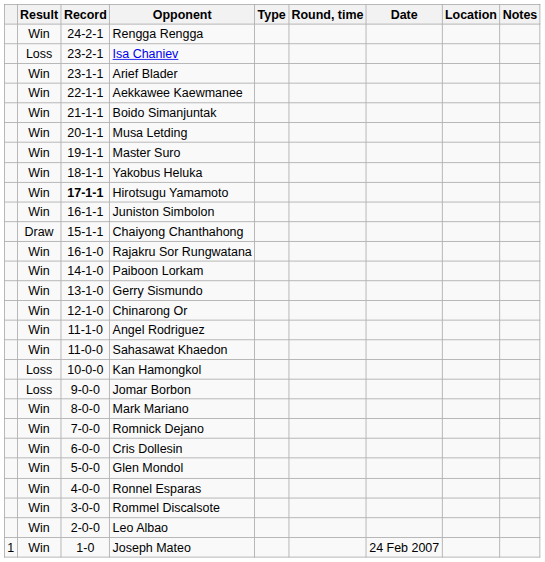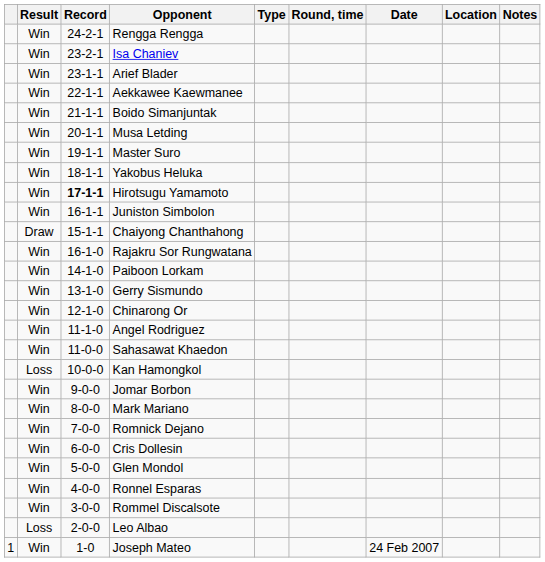 <table class="wikitable" style="text-align:center; font-size:95%">
 <tr>
 <th></th>
 <th>Result</th>
 <th>Record</th>
 <th>Opponent</th>
 <th>Type</th>
 <th>Round, time</th>
 <th>Date</th>
 <th>Location</th>
 <th>Notes</th>
 </tr>
 <tr>
 <td></td>
 <td>Win</td>
 <td>24-2-1</td>
 <td align=left> Rengga Rengga</td>
 <td></td>
 <td></td>
 <td></td>
 <td align=left></td>
 <td></td>
 </tr>
 <tr>
 <td></td>
-<td>Loss</td>
+<td>Win</td>
 <td>23-2-1</td>
 <td align=left> <a href='#'>Isa Chaniev</a></td>
 <td></td>
 <td></td>
 <td></td>
 <td align=left></td>
 <td align=left></td>
 </tr>
 <tr>
 <td></td>
 <td>Win</td>
 <td>23-1-1</td>
 <td align=left> Arief Blader</td>
 <td></td>
 <td></td>
 <td></td>
 <td align=left></td>
 <td></td>
 </tr>
 <tr>
 <td></td>
 <td>Win</td>
 <td>22-1-1</td>
 <td align=left> Aekkawee Kaewmanee</td>
 <td></td>
 <td></td>
 <td></td>
 <td align=left></td>
 <td align=left></td>
 </tr>
 <tr>
 <td></td>
 <td>Win</td>
 <td>21-1-1</td>
 <td align=left> Boido Simanjuntak</td>
 <td></td>
 <td></td>
 <td></td>
 <td align=left></td>
 <td></td>
 </tr>
 <tr>
 <td></td>
 <td>Win</td>
 <td>20-1-1</td>
 <td align=left> Musa Letding</td>
 <td></td>
 <td></td>
 <td></td>
 <td align=left></td>
 <td align=left></td>
 </tr>
 <tr>
 <td></td>
 <td>Win</td>
 <td>19-1-1</td>
 <td align=left> Master Suro</td>
 <td></td>
 <td></td>
 <td></td>
 <td align=left></td>
 <td align=left></td>
 </tr>
 <tr>
 <td></td>
 <td>Win</td>
 <td>18-1-1</td>
 <td align=left> Yakobus Heluka</td>
 <td></td>
 <td></td>
 <td></td>
 <td align=left></td>
 <td align=left></td>
 </tr>
 <tr>
 <td></td>
 <td>Win</td>
 <td><strong>17-1-1</strong></td>
 <td align=left> Hirotsugu Yamamoto</td>
 <td></td>
 <td></td>
 <td></td>
 <td align=left></td>
 <td align=left></td>
 </tr>
 <tr>
 <td></td>
 <td>Win</td>
 <td>16-1-1</td>
 <td align=left> Juniston Simbolon</td>
 <td></td>
 <td></td>
 <td></td>
 <td align=left></td>
 <td align=left></td>
 </tr>
 <tr>
 <td></td>
 <td>Draw</td>
 <td>15-1-1</td>
 <td align=left> Chaiyong Chanthahong</td>
 <td></td>
 <td></td>
 <td></td>
 <td align=left></td>
 <td align=left><br></td>
 </tr>
 <tr>
 <td></td>
 <td>Win</td>
 <td>16-1-0</td>
 <td align=left> Rajakru Sor Rungwatana</td>
 <td></td>
 <td></td>
 <td></td>
 <td align=left></td>
 <td align=left></td>
 </tr>
 <tr>
 <td></td>
 <td>Win</td>
 <td>14-1-0</td>
 <td align=left> Paiboon Lorkam</td>
 <td></td>
 <td></td>
 <td></td>
 <td align=left></td>
 <td align=left></td>
 </tr>
 <tr>
 <td></td>
 <td>Win</td>
 <td>13-1-0</td>
 <td align=left> Gerry Sismundo</td>
 <td></td>
 <td></td>
 <td></td>
 <td align=left></td>
 <td align=left></td>
 </tr>
 <tr>
 <td></td>
 <td>Win</td>
 <td>12-1-0</td>
 <td align=left> Chinarong Or </td>
 <td></td>
 <td></td>
 <td></td>
 <td align=left></td>
 <td align=left></td>
 </tr>
 <tr>
 <td></td>
 <td>Win</td>
 <td>11-1-0</td>
 <td align=left> Angel Rodriguez</td>
 <td></td>
 <td></td>
 <td></td>
 <td align=left></td>
 <td align=left></td>
 </tr>
 <tr>
 <td></td>
 <td>Win</td>
 <td>11-0-0</td>
 <td align=left> Sahasawat Khaedon</td>
 <td></td>
 <td></td>
 <td></td>
 <td align=left></td>
 <td align=left></td>
 </tr>
 <tr>
 <td></td>
 <td>Loss</td>
 <td>10-0-0</td>
 <td align=left> Kan Hamongkol</td>
 <td></td>
 <td></td>
 <td></td>
 <td align=left></td>
 <td align=left></td>
 </tr>
 <tr>
 <td></td>
-<td>Loss</td>
+<td>Win</td>
 <td>9-0-0</td>
 <td align=left> Jomar Borbon</td>
 <td></td>
 <td></td>
 <td></td>
 <td align=left></td>
 <td align=left></td>
 </tr>
 <tr>
 <td></td>
 <td>Win</td>
 <td>8-0-0</td>
 <td align=left> Mark Mariano</td>
 <td></td>
 <td></td>
 <td></td>
 <td align=left></td>
 <td align=left></td>
 </tr>
 <tr>
 <td></td>
 <td>Win</td>
 <td>7-0-0</td>
 <td align=left> Romnick Dejano</td>
 <td></td>
 <td></td>
 <td></td>
 <td align=left></td>
 <td align=left></td>
 </tr>
 <tr>
 <td></td>
 <td>Win</td>
 <td>6-0-0</td>
 <td align=left>Cris Dollesin</td>
 <td></td>
 <td></td>
 <td></td>
 <td align=left></td>
 <td align=left></td>
 </tr>
 <tr>
 <td></td>
 <td>Win</td>
 <td>5-0-0</td>
 <td align=left> Glen Mondol</td>
 <td></td>
 <td></td>
 <td></td>
 <td align=left></td>
 <td align=left></td>
 </tr>
 <tr>
 <td></td>
 <td>Win</td>
 <td>4-0-0</td>
 <td align=left> Ronnel Esparas</td>
 <td></td>
 <td></td>
 <td></td>
 <td align=left></td>
 <td align=left></td>
 </tr>
 <tr>
 <td></td>
 <td>Win</td>
 <td>3-0-0</td>
 <td align=left> Rommel Discalsote</td>
 <td></td>
 <td></td>
 <td></td>
 <td align=left></td>
 <td align=left></td>
 </tr>
 <tr>
 <td></td>
-<td>Win</td>
+<td>Loss</td>
 <td>2-0-0</td>
 <td align=left> Leo Albao</td>
 <td></td>
 <td></td>
 <td></td>
 <td align=left></td>
 <td align=left></td>
 </tr>
 <tr>
 <td>1</td>
 <td>Win</td>
 <td>1-0</td>
 <td style="text-align:left;"> Joseph Mateo</td>
 <td></td>
 <td></td>
 <td>24 Feb 2007</td>
 <td style="text-align:left;"></td>
 <td style="text-align:left;"></td>
 </tr>
 </table>
